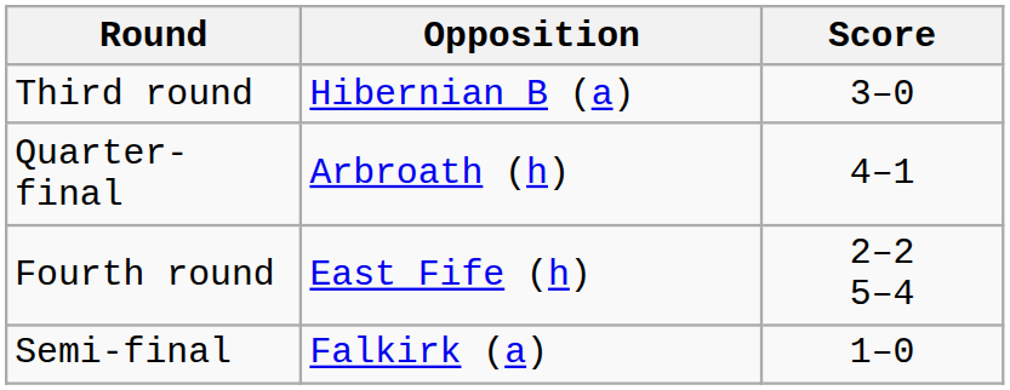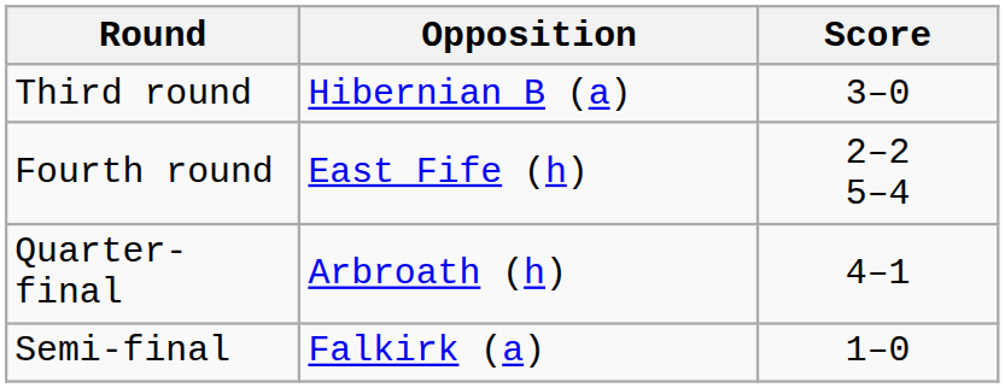 <table class="wikitable" >
 <tr>
 <th width=100>Round</th>
 <th width=160>Opposition</th>
 <th width=80>Score</th>
 </tr>
 <tr>
 <td>Third round</td>
 <td><a href='#'>Hibernian B</a> (<a href='#'>a</a>)</td>
 <td align=center>3–0</td>
 </tr>
 <tr>
+<td>Fourth round</td>
+<td><a href='#'>East Fife</a> (<a href='#'>h</a>)</td>
+<td align=center>2–2 <br>5–4 </td>
+</tr>
+<tr>
 <td>Quarter-final</td>
 <td><a href='#'>Arbroath</a> (<a href='#'>h</a>)</td>
 <td align=center>4–1</td>
-</tr>
-<tr>
-<td>Fourth round</td>
-<td><a href='#'>East Fife</a> (<a href='#'>h</a>)</td>
-<td align=center>2–2 <br>5–4 </td>
 </tr>
 <tr>
 <td>Semi-final</td>
 <td><a href='#'>Falkirk</a> (<a href='#'>a</a>)</td>
 <td align=center>1–0</td>
 </tr>
 </table>
